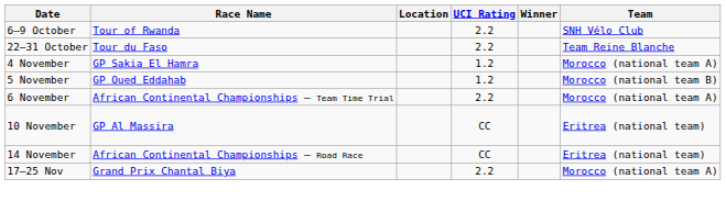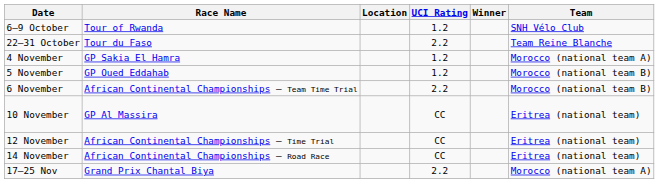 <table class="wikitable sortable">
 <tr>
 <th>Date</th>
 <th>Race Name</th>
 <th>Location</th>
 <th><a href='#'>UCI Rating</a></th>
 <th>Winner</th>
 <th>Team</th>
 </tr>
 <tr>
 <td>6–9 October</td>
 <td><a href='#'>Tour of Rwanda</a></td>
 <td></td>
-<td align=center>2.2</td>
+<td align=center>1.2</td>
 <td></td>
 <td><a href='#'>SNH Vélo Club</a></td>
 </tr>
 <tr>
 <td>22–31 October</td>
 <td><a href='#'>Tour du Faso</a></td>
 <td></td>
 <td align=center>2.2</td>
 <td></td>
 <td><a href='#'>Team Reine Blanche</a></td>
 </tr>
 <tr>
 <td>4 November</td>
 <td><a href='#'>GP Sakia El Hamra</a></td>
 <td></td>
 <td align=center>1.2</td>
 <td></td>
 <td><a href='#'>Morocco</a> (national team A)</td>
 </tr>
 <tr>
 <td>5 November</td>
 <td><a href='#'>GP Oued Eddahab</a></td>
 <td></td>
 <td align=center>1.2</td>
 <td></td>
 <td><a href='#'>Morocco</a> (national team B)</td>
 </tr>
 <tr>
 <td>6 November</td>
 <td><a href='#'>African Continental Championships</a> – <small>Team Time Trial</small></td>
 <td></td>
 <td align=center>2.2</td>
 <td></td>
-<td><a href='#'>Morocco</a> (national team A)</td>
+<td><a href='#'>Morocco</a> (national team B)</td>
 </tr>
 <tr>
 <td>10 November</td>
 <td><a href='#'>GP Al Massira</a></td>
 <td></td>
 <td align=center>CC</td>
 <td><br><br><br></td>
+<td><a href='#'>Eritrea</a> (national team)</td>
+</tr>
+<tr>
+<td>12 November</td>
+<td><a href='#'>African Continental Championships</a> – <small>Time Trial</small></td>
+<td></td>
+<td align=center>CC</td>
+<td></td>
 <td><a href='#'>Eritrea</a> (national team)</td>
 </tr>
 <tr>
 <td>14 November</td>
 <td><a href='#'>African Continental Championships</a> – <small>Road Race</small></td>
 <td></td>
 <td align=center>CC</td>
 <td></td>
 <td><a href='#'>Eritrea</a> (national team)</td>
 </tr>
 <tr>
 <td>17–25 Nov</td>
 <td><a href='#'>Grand Prix Chantal Biya</a></td>
 <td></td>
 <td align=center>2.2</td>
 <td></td>
 <td><a href='#'>Morocco</a> (national team A)</td>
 </tr>
 </table>
